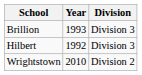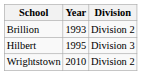 <table class="wikitable">
 <tr>
 <th>School</th>
 <th>Year</th>
 <th>Division</th>
 </tr>
 <tr>
 <td>Brillion</td>
 <td>1993</td>
-<td>Division 3</td>
+<td>Division 2</td>
 </tr>
 <tr>
 <td>Hilbert</td>
-<td>1992</td>
+<td>1995</td>
 <td>Division 3</td>
 </tr>
 <tr>
 <td>Wrightstown</td>
 <td>2010</td>
 <td>Division 2</td>
 </tr>
 </table>
